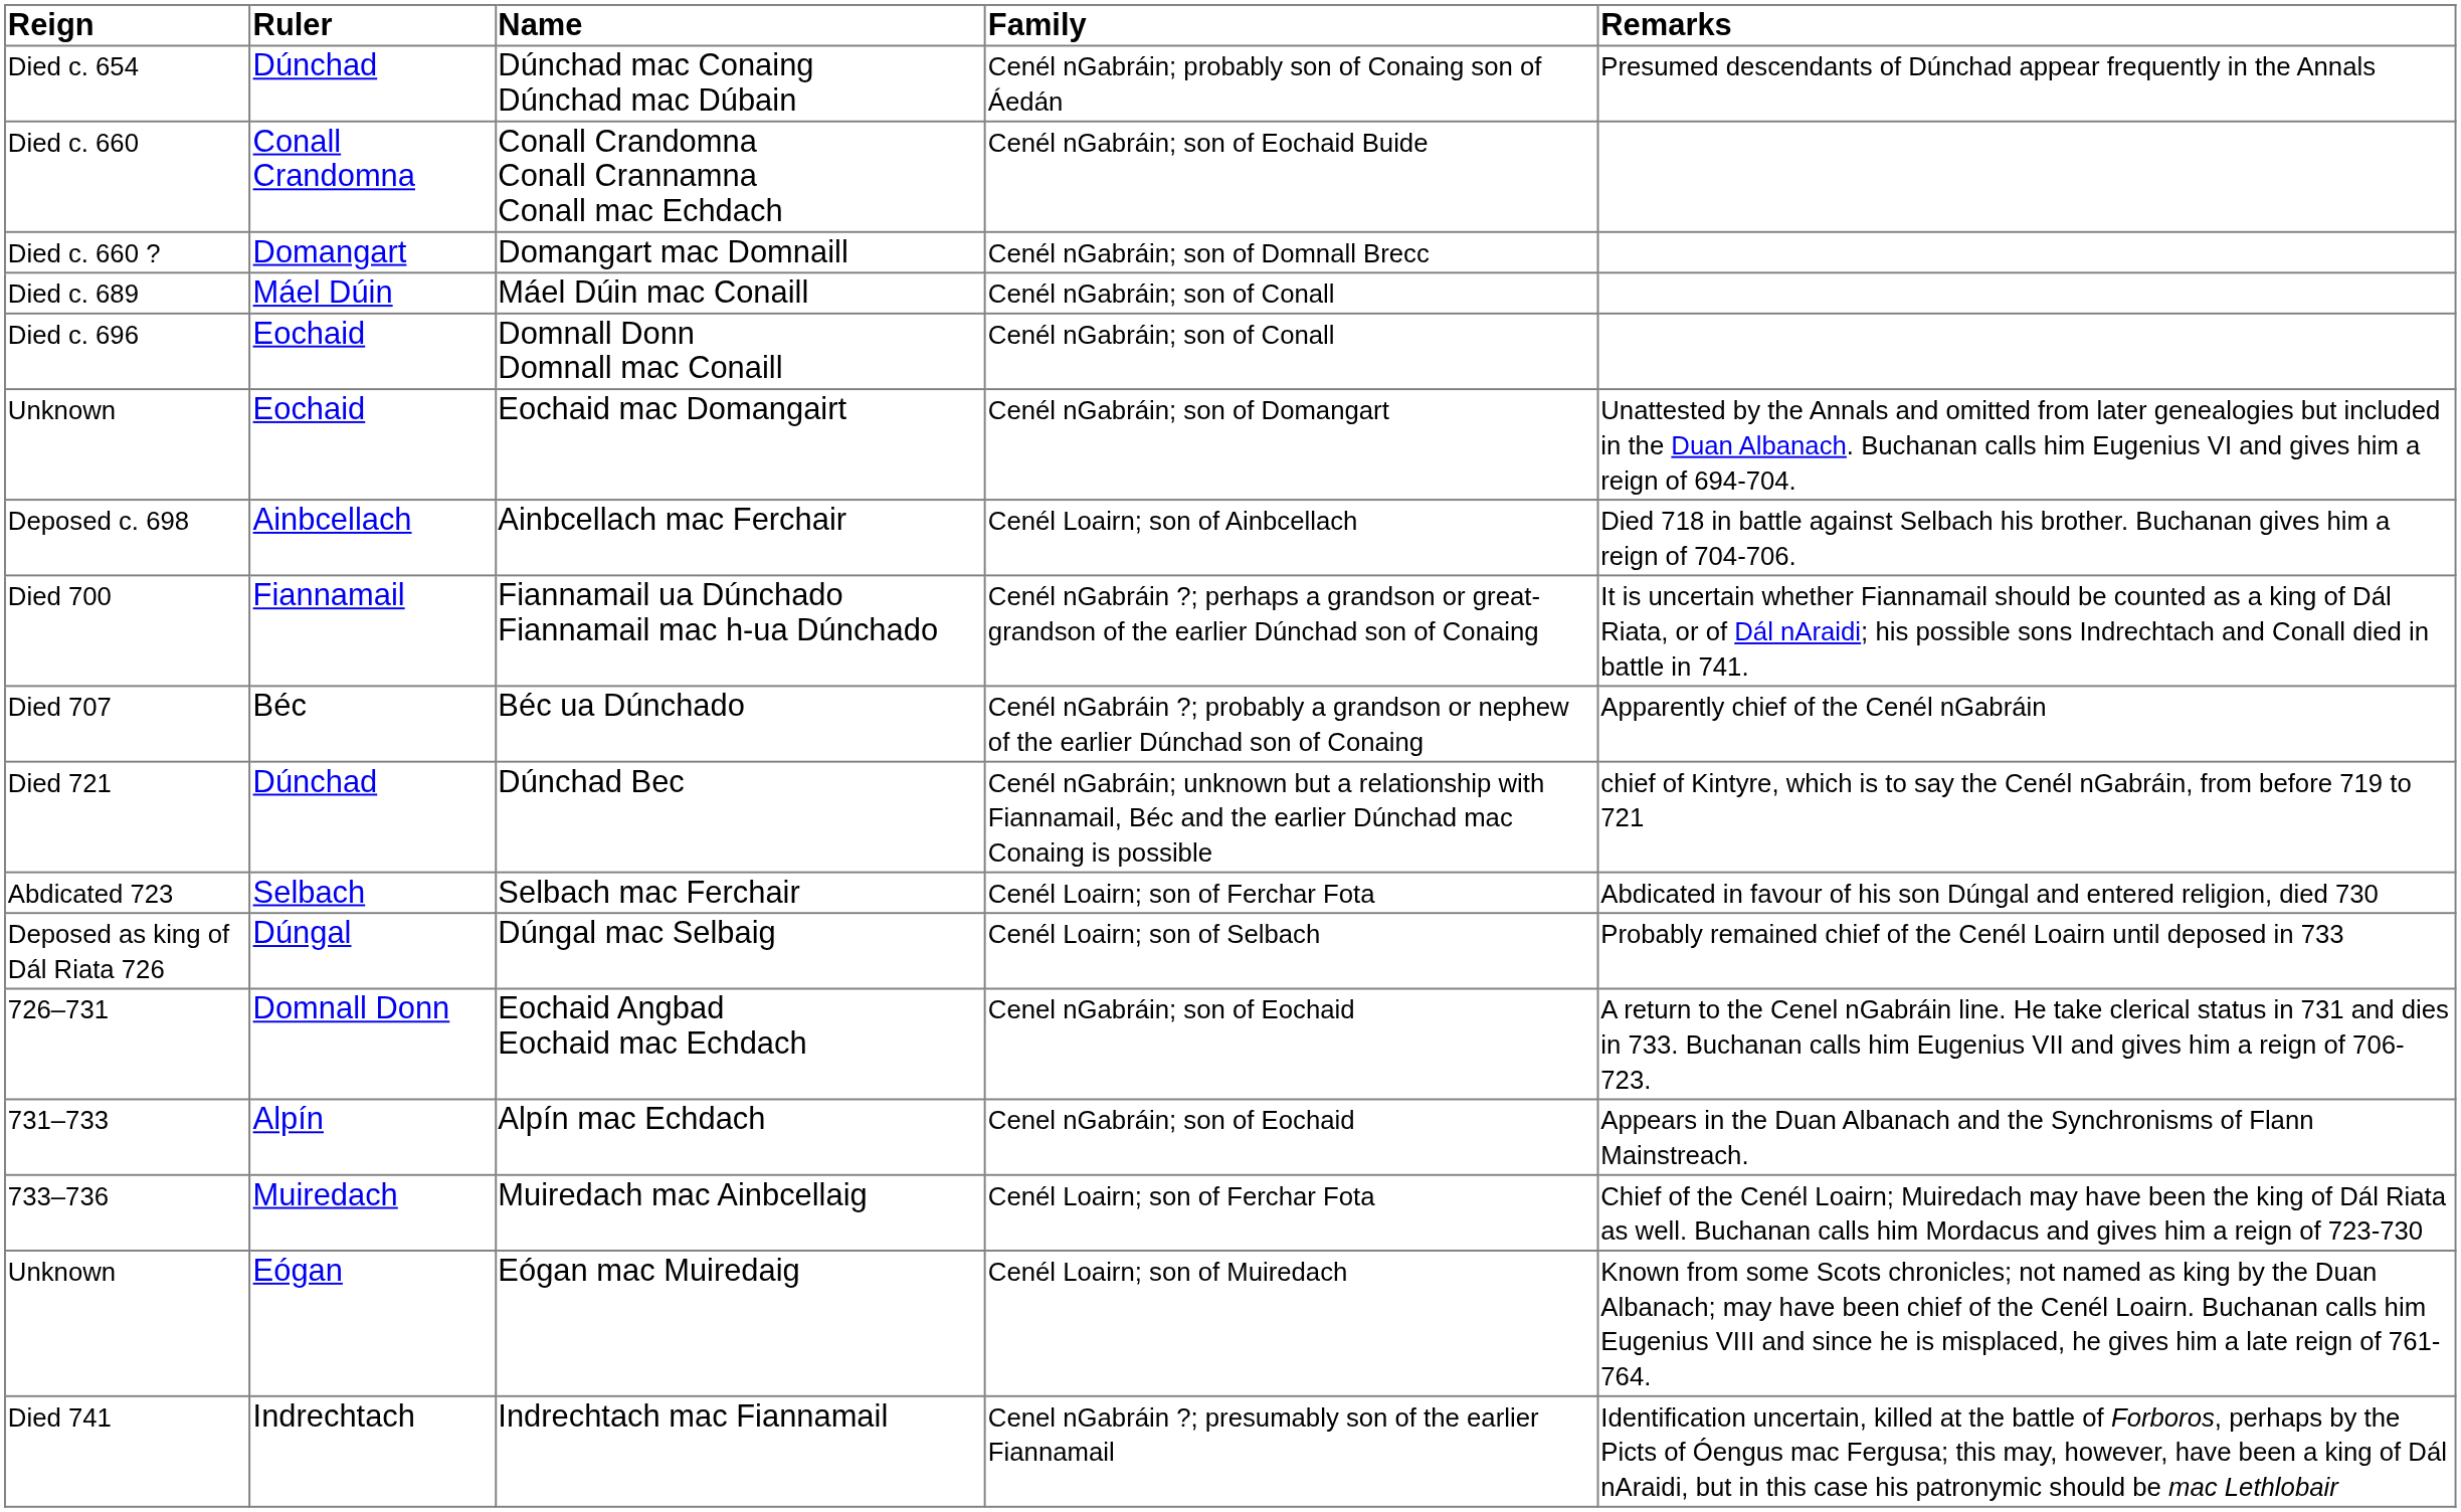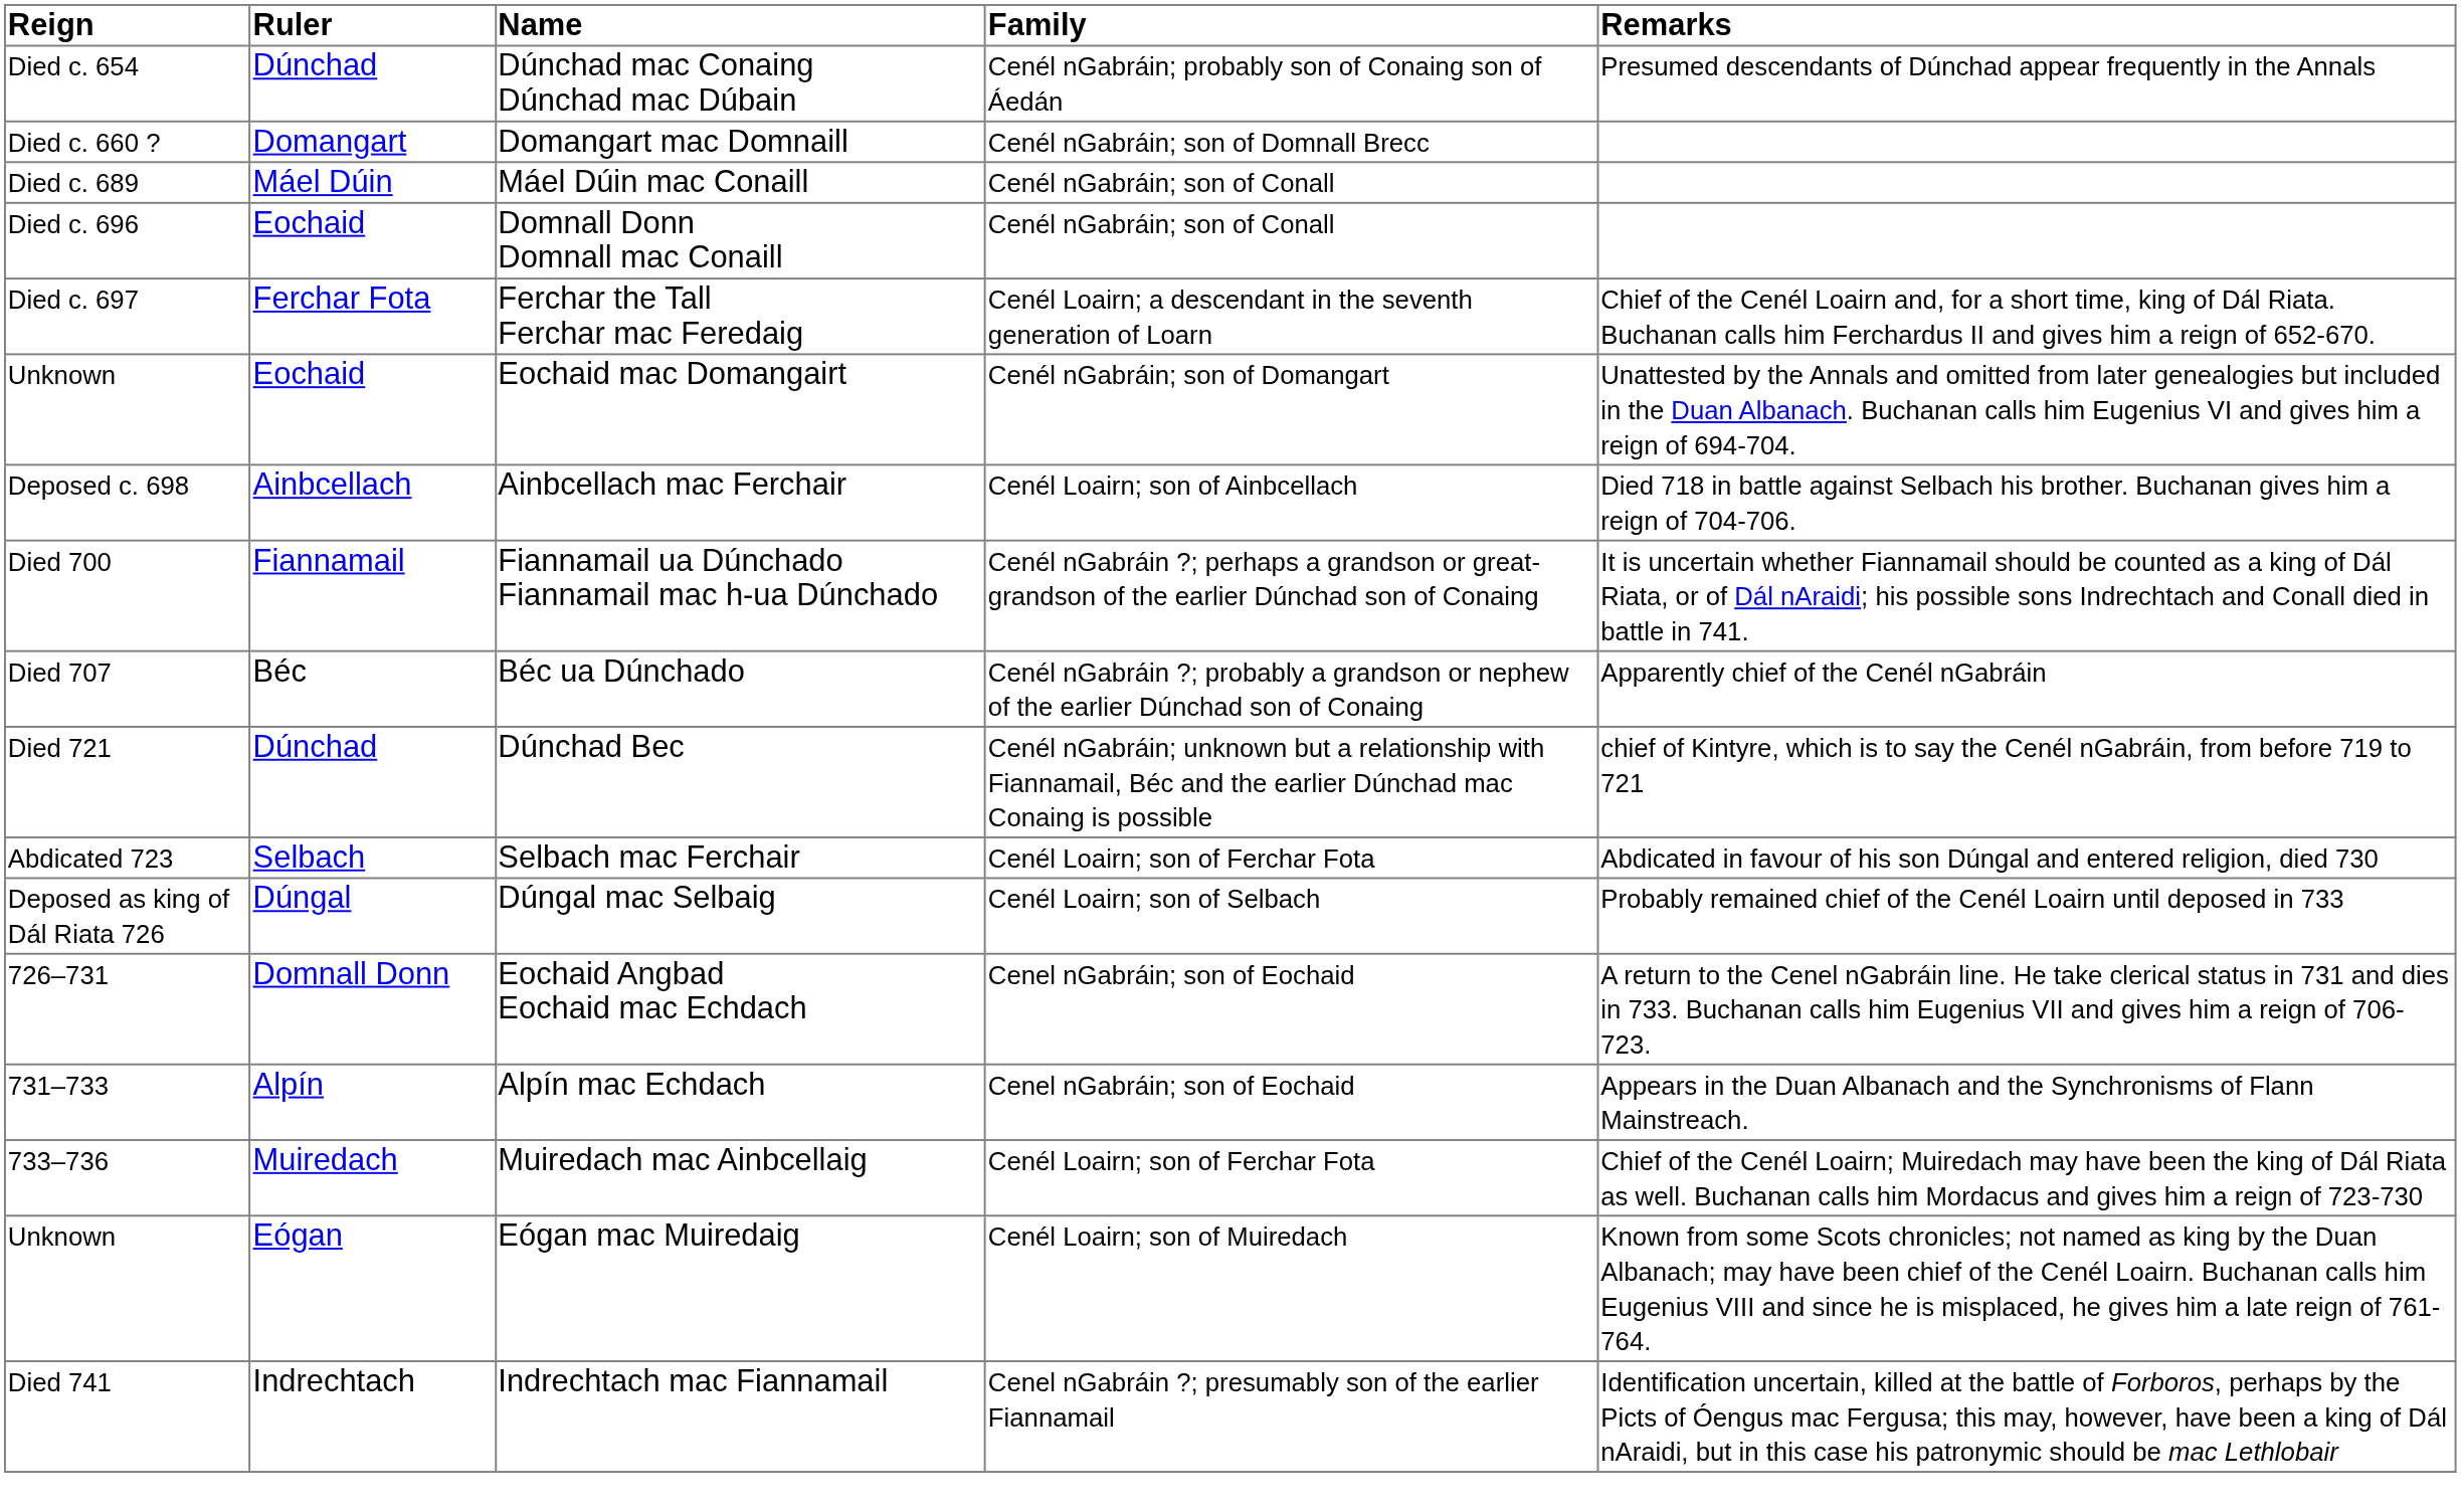 <table border=1 style="border-collapse: collapse">
 <tr align=left>
 <th width="10%">Reign</th>
 <th width="10%">Ruler</th>
 <th width="20%">Name</th>
 <th width="25%">Family</th>
 <th width="35%">Remarks</th>
 </tr>
 <tr valign=top>
 <td><small>Died c. 654</small></td>
 <td><a href='#'>Dúnchad</a></td>
 <td>Dúnchad mac Conaing<br>Dúnchad mac Dúbain</td>
 <td><small>Cenél nGabráin; probably son of Conaing son of Áedán</small></td>
 <td><small>Presumed descendants of Dúnchad appear frequently in the Annals</small></td>
-</tr>
-<tr valign=top>
-<td><small>Died c. 660</small></td>
-<td><a href='#'>Conall Crandomna</a></td>
-<td>Conall Crandomna<br>Conall Crannamna<br>Conall mac Echdach</td>
-<td><small>Cenél nGabráin; son of Eochaid Buide</small></td>
-<td></td>
 </tr>
 <tr valign=top>
 <td><small>Died c. 660 ?</small></td>
 <td><a href='#'>Domangart</a></td>
 <td>Domangart mac Domnaill</td>
 <td><small>Cenél nGabráin; son of Domnall Brecc</small></td>
 <td></td>
 </tr>
 <tr valign=top>
 <td><small>Died c. 689</small></td>
 <td><a href='#'>Máel Dúin</a></td>
 <td>Máel Dúin mac Conaill</td>
 <td><small>Cenél nGabráin; son of Conall</small></td>
 <td></td>
 </tr>
 <tr valign=top>
 <td><small>Died c. 696</small></td>
 <td><a href='#'>Eochaid</a></td>
 <td>Domnall Donn<br>Domnall mac Conaill</td>
 <td><small>Cenél nGabráin; son of Conall</small></td>
 <td></td>
+</tr>
+<tr valign=top>
+<td><small>Died c. 697</small></td>
+<td><a href='#'>Ferchar Fota</a></td>
+<td>Ferchar the Tall<br>Ferchar mac Feredaig</td>
+<td><small>Cenél Loairn; a descendant in the seventh generation of Loarn</small></td>
+<td><small>Chief of the Cenél Loairn and, for a short time, king of Dál Riata.  Buchanan calls him Ferchardus II and gives him a reign of 652-670.</small></td>
 </tr>
 <tr valign=top>
 <td><small>Unknown</small></td>
 <td><a href='#'>Eochaid</a></td>
 <td>Eochaid mac Domangairt</td>
 <td><small>Cenél nGabráin; son of Domangart</small></td>
 <td><small>Unattested by the Annals and omitted from later genealogies but included in the <a href='#'>Duan Albanach</a>.  Buchanan calls him Eugenius VI and gives him a reign of 694-704.</small></td>
 </tr>
 <tr valign=top>
 <td><small>Deposed c. 698</small></td>
 <td><a href='#'>Ainbcellach</a></td>
 <td>Ainbcellach mac Ferchair</td>
 <td><small>Cenél Loairn; son of Ainbcellach</small></td>
 <td><small>Died 718 in battle against Selbach his brother.  Buchanan gives him a reign of 704-706.</small></td>
 </tr>
 <tr valign=top>
 <td><small>Died 700</small></td>
 <td><a href='#'>Fiannamail</a></td>
 <td>Fiannamail ua Dúnchado<br>Fiannamail mac h-ua Dúnchado</td>
 <td><small>Cenél nGabráin ?; perhaps a grandson or great-grandson of the earlier Dúnchad son of Conaing</small></td>
 <td><small>It is uncertain whether Fiannamail should be counted as a king of Dál Riata, or of <a href='#'>Dál nAraidi</a>; his possible sons Indrechtach and Conall died in battle in 741.</small></td>
 </tr>
 <tr valign=top>
 <td><small>Died 707</small></td>
 <td>Béc</td>
 <td>Béc ua Dúnchado</td>
 <td><small>Cenél nGabráin ?; probably a grandson or nephew of the earlier Dúnchad son of Conaing</small></td>
 <td><small>Apparently chief of the Cenél nGabráin</small></td>
 </tr>
 <tr valign=top>
 <td><small>Died 721</small></td>
 <td><a href='#'>Dúnchad</a></td>
 <td>Dúnchad Bec</td>
 <td><small>Cenél nGabráin; unknown but a relationship with Fiannamail, Béc and the earlier Dúnchad mac Conaing is possible</small></td>
 <td><small>chief of Kintyre, which is to say the Cenél nGabráin, from before 719 to 721</small></td>
 </tr>
 <tr valign=top>
 <td><small>Abdicated 723</small></td>
 <td><a href='#'>Selbach</a></td>
 <td>Selbach mac Ferchair</td>
 <td><small>Cenél Loairn; son of Ferchar Fota</small></td>
 <td><small>Abdicated in favour of his son Dúngal and entered religion, died 730</small></td>
 </tr>
 <tr valign=top>
 <td><small>Deposed as king of Dál Riata 726</small></td>
 <td><a href='#'>Dúngal</a></td>
 <td>Dúngal mac Selbaig</td>
 <td><small>Cenél Loairn; son of Selbach</small></td>
 <td><small>Probably remained chief of the Cenél Loairn until deposed in 733</small></td>
 </tr>
 <tr valign=top>
 <td><small>726–731</small></td>
 <td><a href='#'>Domnall Donn</a></td>
 <td>Eochaid Angbad<br>Eochaid mac Echdach</td>
 <td><small>Cenel nGabráin; son of Eochaid</small></td>
 <td><small>A return to the Cenel nGabráin line.  He take clerical status in 731 and dies in 733. Buchanan calls him Eugenius VII and gives him a reign of 706-723.</small></td>
 </tr>
 <tr valign=top>
 <td><small>731–733</small></td>
 <td><a href='#'>Alpín</a></td>
 <td>Alpín mac Echdach</td>
 <td><small>Cenel nGabráin; son of Eochaid</small></td>
 <td><small>Appears in the Duan Albanach and the Synchronisms of Flann Mainstreach.</small></td>
 </tr>
 <tr valign=top>
 <td><small>733–736</small></td>
 <td><a href='#'>Muiredach</a></td>
 <td>Muiredach mac Ainbcellaig</td>
 <td><small>Cenél Loairn; son of Ferchar Fota</small></td>
 <td><small>Chief of the Cenél Loairn; Muiredach may have been the king of Dál Riata as well.  Buchanan calls him Mordacus and gives him a reign of 723-730</small></td>
 </tr>
 <tr valign=top>
 <td><small>Unknown</small></td>
 <td><a href='#'>Eógan</a></td>
 <td>Eógan mac Muiredaig</td>
 <td><small>Cenél Loairn; son of Muiredach</small></td>
 <td><small>Known from some Scots chronicles; not named as king by the Duan Albanach; may have been chief of the Cenél Loairn.  Buchanan calls him Eugenius VIII and since he is misplaced, he gives him a late reign of 761-764.</small></td>
 </tr>
 <tr valign=top>
 <td><small>Died 741</small></td>
 <td>Indrechtach</td>
 <td>Indrechtach mac Fiannamail</td>
 <td><small>Cenel nGabráin ?; presumably son of the earlier Fiannamail</small></td>
 <td><small>Identification uncertain, killed at the battle of <em>Forboros</em>, perhaps by the Picts of Óengus mac Fergusa; this may, however, have been a king of Dál nAraidi, but in this case his patronymic should be <em>mac Lethlobair</em></small></td>
 </tr>
 </table>
